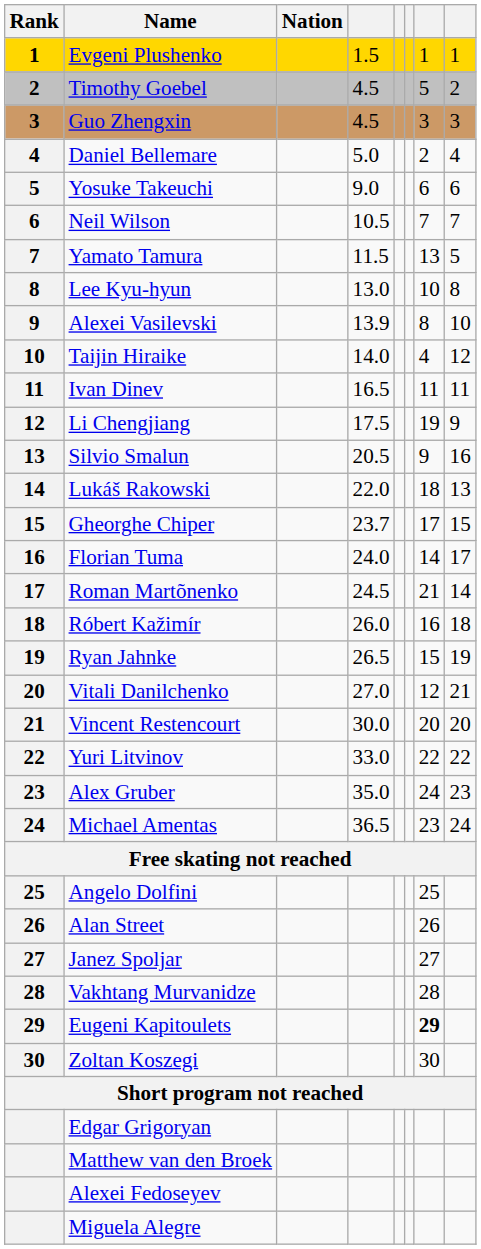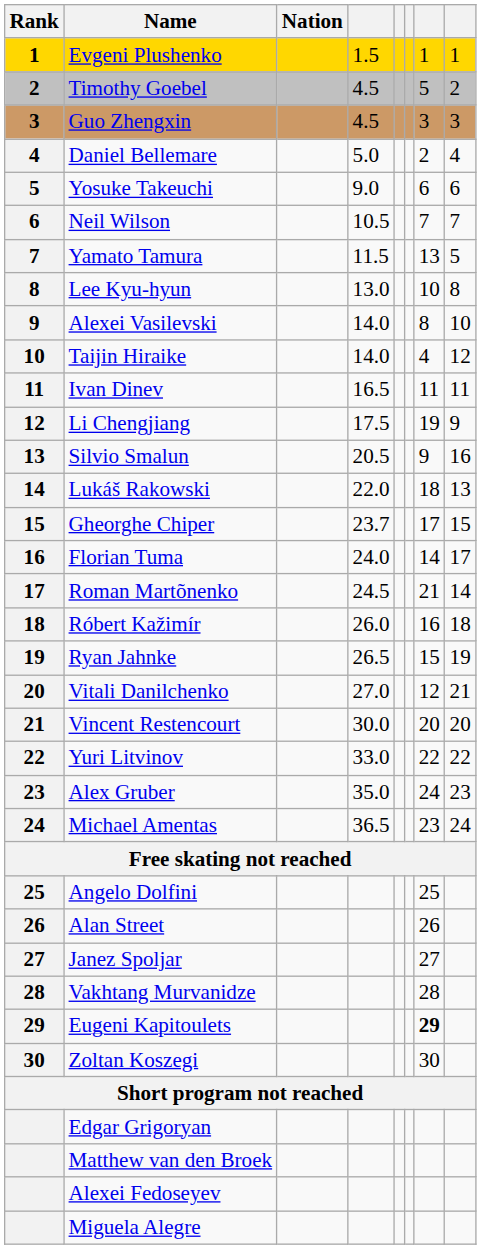 <table class="wikitable sortable">
 <tr>
 <th>Rank</th>
 <th>Name</th>
 <th>Nation</th>
 <th></th>
 <th></th>
 <th></th>
 <th></th>
 <th></th>
 </tr>
 <tr bgcolor=gold>
 <td align=center><strong>1</strong></td>
 <td><a href='#'>Evgeni Plushenko</a></td>
 <td></td>
 <td>1.5</td>
 <td></td>
 <td></td>
 <td>1</td>
 <td>1</td>
 </tr>
 <tr bgcolor=silver>
 <td align=center><strong>2</strong></td>
 <td><a href='#'>Timothy Goebel</a></td>
 <td></td>
 <td>4.5</td>
 <td></td>
 <td></td>
 <td>5</td>
 <td>2</td>
 </tr>
 <tr bgcolor=cc9966>
 <td align=center><strong>3</strong></td>
 <td><a href='#'>Guo Zhengxin</a></td>
 <td></td>
 <td>4.5</td>
 <td></td>
 <td></td>
 <td>3</td>
 <td>3</td>
 </tr>
 <tr>
 <th>4</th>
 <td><a href='#'>Daniel Bellemare</a></td>
 <td></td>
 <td>5.0</td>
 <td></td>
 <td></td>
 <td>2</td>
 <td>4</td>
 </tr>
 <tr>
 <th>5</th>
 <td><a href='#'>Yosuke Takeuchi</a></td>
 <td></td>
 <td>9.0</td>
 <td></td>
 <td></td>
 <td>6</td>
 <td>6</td>
 </tr>
 <tr>
 <th>6</th>
 <td><a href='#'>Neil Wilson</a></td>
 <td></td>
 <td>10.5</td>
 <td></td>
 <td></td>
 <td>7</td>
 <td>7</td>
 </tr>
 <tr>
 <th>7</th>
 <td><a href='#'>Yamato Tamura</a></td>
 <td></td>
 <td>11.5</td>
 <td></td>
 <td></td>
 <td>13</td>
 <td>5</td>
 </tr>
 <tr>
 <th>8</th>
 <td><a href='#'>Lee Kyu-hyun</a></td>
 <td></td>
 <td>13.0</td>
 <td></td>
 <td></td>
 <td>10</td>
 <td>8</td>
 </tr>
 <tr>
 <th>9</th>
 <td><a href='#'>Alexei Vasilevski</a></td>
 <td></td>
-<td>13.9</td>
+<td>14.0</td>
 <td></td>
 <td></td>
 <td>8</td>
 <td>10</td>
 </tr>
 <tr>
 <th>10</th>
 <td><a href='#'>Taijin Hiraike</a></td>
 <td></td>
 <td>14.0</td>
 <td></td>
 <td></td>
 <td>4</td>
 <td>12</td>
 </tr>
 <tr>
 <th>11</th>
 <td><a href='#'>Ivan Dinev</a></td>
 <td></td>
 <td>16.5</td>
 <td></td>
 <td></td>
 <td>11</td>
 <td>11</td>
 </tr>
 <tr>
 <th>12</th>
 <td><a href='#'>Li Chengjiang</a></td>
 <td></td>
 <td>17.5</td>
 <td></td>
 <td></td>
 <td>19</td>
 <td>9</td>
 </tr>
 <tr>
 <th>13</th>
 <td><a href='#'>Silvio Smalun</a></td>
 <td></td>
 <td>20.5</td>
 <td></td>
 <td></td>
 <td>9</td>
 <td>16</td>
 </tr>
 <tr>
 <th>14</th>
 <td><a href='#'>Lukáš Rakowski</a></td>
 <td></td>
 <td>22.0</td>
 <td></td>
 <td></td>
 <td>18</td>
 <td>13</td>
 </tr>
 <tr>
 <th>15</th>
 <td><a href='#'>Gheorghe Chiper</a></td>
 <td></td>
 <td>23.7</td>
 <td></td>
 <td></td>
 <td>17</td>
 <td>15</td>
 </tr>
 <tr>
 <th>16</th>
 <td><a href='#'>Florian Tuma</a></td>
 <td></td>
 <td>24.0</td>
 <td></td>
 <td></td>
 <td>14</td>
 <td>17</td>
 </tr>
 <tr>
 <th>17</th>
 <td><a href='#'>Roman Martõnenko</a></td>
 <td></td>
 <td>24.5</td>
 <td></td>
 <td></td>
 <td>21</td>
 <td>14</td>
 </tr>
 <tr>
 <th>18</th>
 <td><a href='#'>Róbert Kažimír</a></td>
 <td></td>
 <td>26.0</td>
 <td></td>
 <td></td>
 <td>16</td>
 <td>18</td>
 </tr>
 <tr>
 <th>19</th>
 <td><a href='#'>Ryan Jahnke</a></td>
 <td></td>
 <td>26.5</td>
 <td></td>
 <td></td>
 <td>15</td>
 <td>19</td>
 </tr>
 <tr>
 <th>20</th>
 <td><a href='#'>Vitali Danilchenko</a></td>
 <td></td>
 <td>27.0</td>
 <td></td>
 <td></td>
 <td>12</td>
 <td>21</td>
 </tr>
 <tr>
 <th>21</th>
 <td><a href='#'>Vincent Restencourt</a></td>
 <td></td>
 <td>30.0</td>
 <td></td>
 <td></td>
 <td>20</td>
 <td>20</td>
 </tr>
 <tr>
 <th>22</th>
 <td><a href='#'>Yuri Litvinov</a></td>
 <td></td>
 <td>33.0</td>
 <td></td>
 <td></td>
 <td>22</td>
 <td>22</td>
 </tr>
 <tr>
 <th>23</th>
 <td><a href='#'>Alex Gruber</a></td>
 <td></td>
 <td>35.0</td>
 <td></td>
 <td></td>
 <td>24</td>
 <td>23</td>
 </tr>
 <tr>
 <th>24</th>
 <td><a href='#'>Michael Amentas</a></td>
 <td></td>
 <td>36.5</td>
 <td></td>
 <td></td>
 <td>23</td>
 <td>24</td>
 </tr>
 <tr>
 <th colspan=8>Free skating not reached</th>
 </tr>
 <tr>
 <th>25</th>
 <td><a href='#'>Angelo Dolfini</a></td>
 <td></td>
 <td></td>
 <td></td>
 <td></td>
 <td>25</td>
 <td></td>
 </tr>
 <tr>
 <th>26</th>
 <td><a href='#'>Alan Street</a></td>
 <td></td>
 <td></td>
 <td></td>
 <td></td>
 <td>26</td>
 <td></td>
 </tr>
 <tr>
 <th>27</th>
 <td><a href='#'>Janez Spoljar</a></td>
 <td></td>
 <td></td>
 <td></td>
 <td></td>
 <td>27</td>
 <td></td>
 </tr>
 <tr>
 <th>28</th>
 <td><a href='#'>Vakhtang Murvanidze</a></td>
 <td></td>
 <td></td>
 <td></td>
 <td></td>
 <td>28</td>
 <td></td>
 </tr>
 <tr>
 <th>29</th>
 <td><a href='#'>Eugeni Kapitoulets</a></td>
 <td></td>
 <td></td>
 <td></td>
 <td></td>
 <td><strong>29</strong></td>
 <td></td>
 </tr>
 <tr>
 <th>30</th>
 <td><a href='#'>Zoltan Koszegi</a></td>
 <td></td>
 <td></td>
 <td></td>
 <td></td>
 <td>30</td>
 <td></td>
 </tr>
 <tr>
 <th colspan=8>Short program not reached</th>
 </tr>
 <tr>
 <th></th>
 <td><a href='#'>Edgar Grigoryan</a></td>
 <td></td>
 <td></td>
 <td></td>
 <td></td>
 <td></td>
 <td></td>
 </tr>
 <tr>
 <th></th>
 <td><a href='#'>Matthew van den Broek</a></td>
 <td></td>
 <td></td>
 <td></td>
 <td></td>
 <td></td>
 <td></td>
 </tr>
 <tr>
 <th></th>
 <td><a href='#'>Alexei Fedoseyev</a></td>
 <td></td>
 <td></td>
 <td></td>
 <td></td>
 <td></td>
 <td></td>
 </tr>
 <tr>
 <th></th>
 <td><a href='#'>Miguela Alegre</a></td>
 <td></td>
 <td></td>
 <td></td>
 <td></td>
 <td></td>
 <td></td>
 </tr>
 </table>
